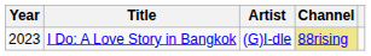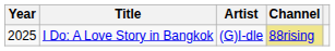 <table class="wikitable sortable plainrowheaders">
 <tr>
 <th scope="col">Year</th>
 <th scope="col">Title</th>
 <th scope="col">Artist</th>
 <th scope="col">Channel</th>
 <th scope="col" class="unsortable"></th>
 </tr>
 <tr>
-<td>2023</td>
+<td>2025</td>
 <td><a href='#'>I Do: A Love Story in Bangkok</a></td>
 <td><a href='#'>(G)I-dle</a></td>
 <td style="background: khaki;"><a href='#'>88rising</a></td>
 <td></td>
 </tr>
 </table>
